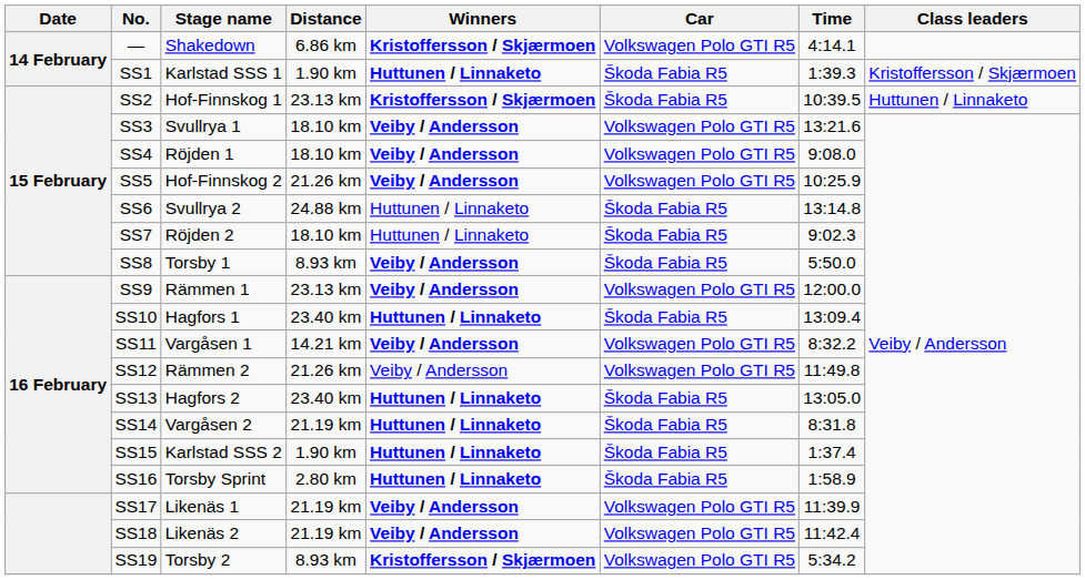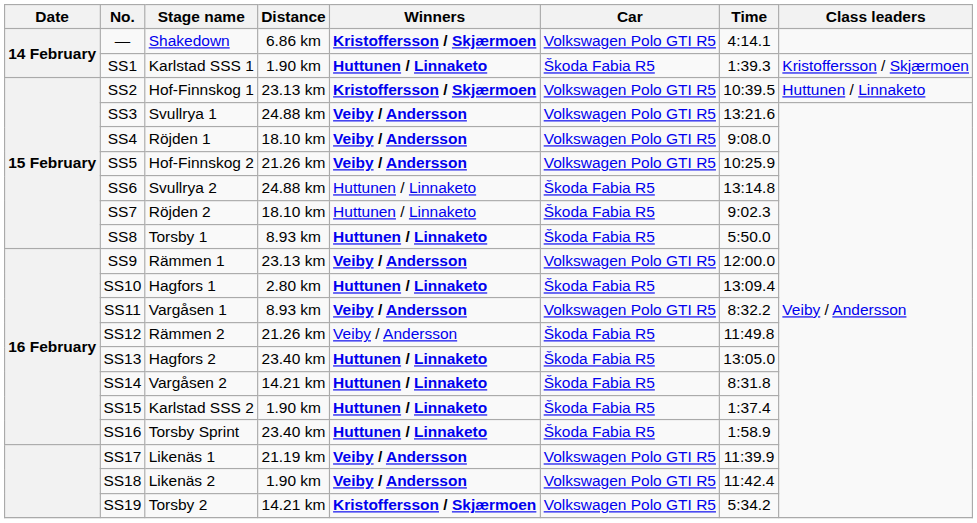 <table class="wikitable" style="font-size: 85%;">
 <tr>
 <th>Date</th>
 <th>No.</th>
 <th>Stage name</th>
 <th>Distance</th>
 <th>Winners</th>
 <th>Car</th>
 <th>Time</th>
 <th>Class leaders</th>
 </tr>
 <tr>
 <th rowspan="2">14 February</th>
 <td align="center">—</td>
 <td nowrap><a href='#'>Shakedown</a></td>
 <td align="center">6.86 km</td>
 <td><strong><a href='#'>Kristoffersson</a> / <a href='#'>Skjærmoen</a></strong></td>
 <td><a href='#'>Volkswagen Polo GTI R5</a></td>
 <td align="center">4:14.1</td>
 <td></td>
 </tr>
 <tr>
 <td align="center">SS1</td>
 <td>Karlstad SSS 1</td>
 <td align="center">1.90 km</td>
 <td><strong><a href='#'>Huttunen</a> / <a href='#'>Linnaketo</a></strong></td>
 <td><a href='#'>Škoda Fabia R5</a></td>
 <td align="center">1:39.3</td>
 <td nowrap><a href='#'>Kristoffersson</a> / <a href='#'>Skjærmoen</a></td>
 </tr>
 <tr>
 <th rowspan="7">15 February</th>
 <td align="center">SS2</td>
 <td>Hof-Finnskog 1</td>
 <td align="center">23.13 km</td>
 <td nowrap><strong><a href='#'>Kristoffersson</a> / <a href='#'>Skjærmoen</a></strong></td>
-<td><a href='#'>Škoda Fabia R5</a></td>
+<td nowrap><a href='#'>Volkswagen Polo GTI R5</a></td>
 <td align="center">10:39.5</td>
 <td><a href='#'>Huttunen</a> / <a href='#'>Linnaketo</a></td>
 </tr>
 <tr>
 <td align="center">SS3</td>
 <td>Svullrya 1</td>
-<td align="center">18.10 km</td>
+<td align="center">24.88 km</td>
 <td><strong><a href='#'>Veiby</a> / <a href='#'>Andersson</a></strong></td>
 <td><a href='#'>Volkswagen Polo GTI R5</a></td>
 <td align="center">13:21.6</td>
 <td rowspan="17"><a href='#'>Veiby</a> / <a href='#'>Andersson</a></td>
 </tr>
 <tr>
 <td align="center">SS4</td>
 <td>Röjden 1</td>
 <td align="center">18.10 km</td>
 <td><strong><a href='#'>Veiby</a> / <a href='#'>Andersson</a></strong></td>
 <td><a href='#'>Volkswagen Polo GTI R5</a></td>
 <td align="center">9:08.0</td>
 </tr>
 <tr>
 <td align="center">SS5</td>
 <td>Hof-Finnskog 2</td>
 <td align="center">21.26 km</td>
 <td><strong><a href='#'>Veiby</a> / <a href='#'>Andersson</a></strong></td>
 <td><a href='#'>Volkswagen Polo GTI R5</a></td>
 <td align="center">10:25.9</td>
 </tr>
 <tr>
 <td align="center">SS6</td>
 <td>Svullrya 2</td>
 <td align="center">24.88 km</td>
 <td><a href='#'>Huttunen</a> / <a href='#'>Linnaketo</a></td>
 <td><a href='#'>Škoda Fabia R5</a></td>
 <td align="center">13:14.8</td>
 </tr>
 <tr>
 <td align="center">SS7</td>
 <td>Röjden 2</td>
 <td align="center">18.10 km</td>
 <td><a href='#'>Huttunen</a> / <a href='#'>Linnaketo</a></td>
 <td><a href='#'>Škoda Fabia R5</a></td>
 <td align="center">9:02.3</td>
 </tr>
 <tr>
 <td align="center">SS8</td>
 <td>Torsby 1</td>
 <td align="center">8.93 km</td>
-<td><strong><a href='#'>Veiby</a> / <a href='#'>Andersson</a></strong></td>
+<td><strong><a href='#'>Huttunen</a> / <a href='#'>Linnaketo</a></strong></td>
 <td><a href='#'>Škoda Fabia R5</a></td>
 <td align="center">5:50.0</td>
 </tr>
 <tr>
 <th rowspan="8">16 February</th>
 <td align="center">SS9</td>
 <td>Rämmen 1</td>
 <td align="center">23.13 km</td>
 <td><strong><a href='#'>Veiby</a> / <a href='#'>Andersson</a></strong></td>
 <td><a href='#'>Volkswagen Polo GTI R5</a></td>
 <td align="center">12:00.0</td>
 </tr>
 <tr>
 <td align="center">SS10</td>
 <td>Hagfors 1</td>
-<td align="center">23.40 km</td>
+<td align="center">2.80 km</td>
 <td><strong><a href='#'>Huttunen</a> / <a href='#'>Linnaketo</a></strong></td>
 <td><a href='#'>Škoda Fabia R5</a></td>
 <td align="center">13:09.4</td>
 </tr>
 <tr>
 <td align="center">SS11</td>
 <td>Vargåsen 1</td>
-<td align="center">14.21 km</td>
+<td align="center">8.93 km</td>
 <td><strong><a href='#'>Veiby</a> / <a href='#'>Andersson</a></strong></td>
 <td><a href='#'>Volkswagen Polo GTI R5</a></td>
 <td align="center">8:32.2</td>
 </tr>
 <tr>
 <td align="center">SS12</td>
 <td>Rämmen 2</td>
 <td align="center">21.26 km</td>
 <td><a href='#'>Veiby</a> / <a href='#'>Andersson</a></td>
-<td><a href='#'>Volkswagen Polo GTI R5</a></td>
+<td><a href='#'>Škoda Fabia R5</a></td>
 <td align="center">11:49.8</td>
 </tr>
 <tr>
 <td align="center">SS13</td>
 <td>Hagfors 2</td>
 <td align="center">23.40 km</td>
 <td><strong><a href='#'>Huttunen</a> / <a href='#'>Linnaketo</a></strong></td>
 <td><a href='#'>Škoda Fabia R5</a></td>
 <td align="center">13:05.0</td>
 </tr>
 <tr>
 <td align="center">SS14</td>
 <td>Vargåsen 2</td>
-<td align="center">21.19 km</td>
+<td align="center">14.21 km</td>
 <td><strong><a href='#'>Huttunen</a> / <a href='#'>Linnaketo</a></strong></td>
 <td><a href='#'>Škoda Fabia R5</a></td>
 <td align="center">8:31.8</td>
 </tr>
 <tr>
 <td align="center">SS15</td>
 <td>Karlstad SSS 2</td>
 <td align="center">1.90 km</td>
 <td><strong><a href='#'>Huttunen</a> / <a href='#'>Linnaketo</a></strong></td>
 <td><a href='#'>Škoda Fabia R5</a></td>
 <td align="center">1:37.4</td>
 </tr>
 <tr>
 <td align="center">SS16</td>
 <td>Torsby Sprint</td>
-<td align="center">2.80 km</td>
+<td align="center">23.40 km</td>
 <td><strong><a href='#'>Huttunen</a> / <a href='#'>Linnaketo</a></strong></td>
 <td><a href='#'>Škoda Fabia R5</a></td>
 <td align="center">1:58.9</td>
 </tr>
 <tr>
 <th rowspan="3"></th>
 <td align="center">SS17</td>
 <td>Likenäs 1</td>
 <td align="center">21.19 km</td>
 <td><strong><a href='#'>Veiby</a> / <a href='#'>Andersson</a></strong></td>
 <td><a href='#'>Volkswagen Polo GTI R5</a></td>
 <td align="center">11:39.9</td>
 </tr>
 <tr>
 <td align="center">SS18</td>
 <td>Likenäs 2</td>
-<td align="center">21.19 km</td>
+<td align="center">1.90 km</td>
 <td><strong><a href='#'>Veiby</a> / <a href='#'>Andersson</a></strong></td>
 <td><a href='#'>Volkswagen Polo GTI R5</a></td>
 <td align="center">11:42.4</td>
 </tr>
 <tr>
 <td align="center">SS19</td>
 <td>Torsby 2</td>
-<td align="center">8.93 km</td>
+<td align="center">14.21 km</td>
 <td><strong><a href='#'>Kristoffersson</a> / <a href='#'>Skjærmoen</a></strong></td>
 <td><a href='#'>Volkswagen Polo GTI R5</a></td>
 <td align="center">5:34.2</td>
 </tr>
 <tr>
 </tr>
 </table>
